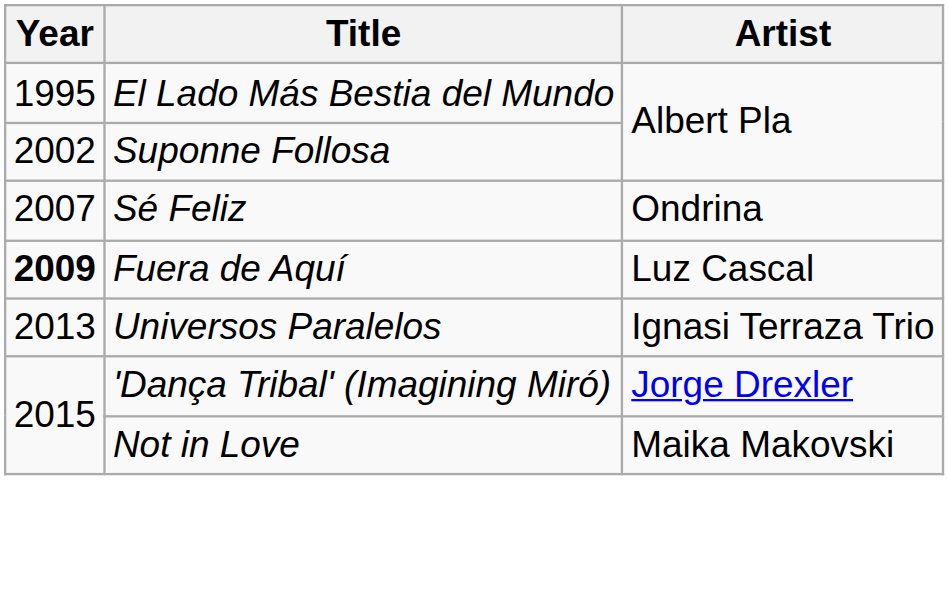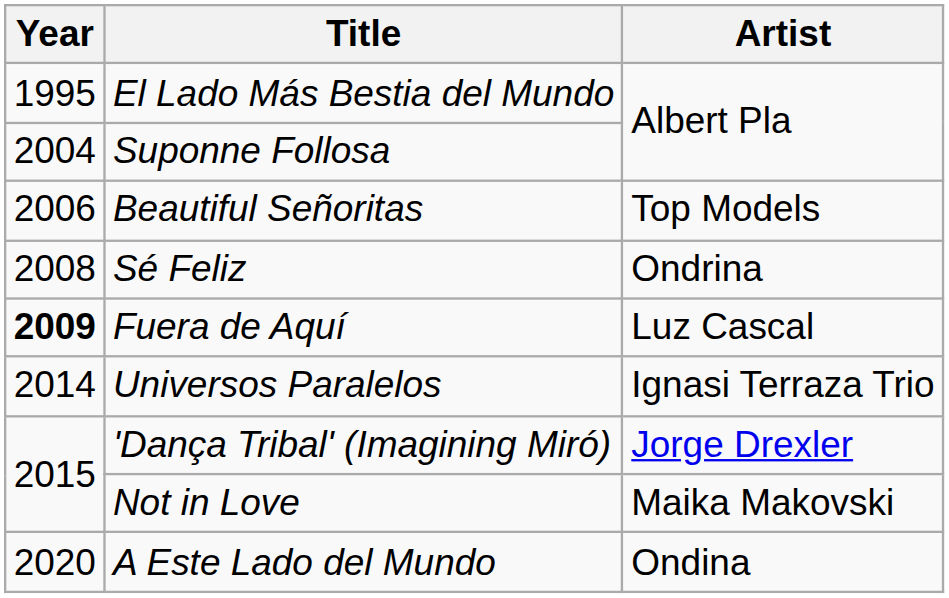 <table class="wikitable sortable">
 <tr>
 <th>Year</th>
 <th>Title</th>
 <th>Artist</th>
 </tr>
 <tr>
 <td>1995</td>
 <td><em>El Lado Más Bestia del Mundo</em></td>
 <td rowspan=2>Albert Pla</td>
 </tr>
 <tr>
-<td>2002</td>
+<td>2004</td>
 <td><em>Suponne Follosa</em></td>
 </tr>
 <tr>
-<td>2007</td>
+<td>2006</td>
+<td><em>Beautiful Señoritas</em></td>
+<td>Top Models</td>
+</tr>
+<tr>
+<td>2008</td>
 <td><em>Sé Feliz</em></td>
 <td>Ondrina</td>
 </tr>
 <tr>
 <td><strong>2009</strong></td>
 <td><em>Fuera de Aquí</em></td>
 <td>Luz Cascal</td>
 </tr>
 <tr>
-<td>2013</td>
+<td>2014</td>
 <td><em>Universos Paralelos</em></td>
 <td>Ignasi Terraza Trio</td>
 </tr>
 <tr>
 <td rowspan=2>2015</td>
 <td><em> 'Dança Tribal' (Imagining Miró)</em></td>
 <td><a href='#'>Jorge Drexler</a></td>
 </tr>
 <tr>
 <td><em>Not in Love</em></td>
 <td>Maika Makovski</td>
 </tr>
+<tr>
+<td>2020</td>
+<td><em>A Este Lado del Mundo</em></td>
+<td>Ondina</td>
+</tr>
 </table>
